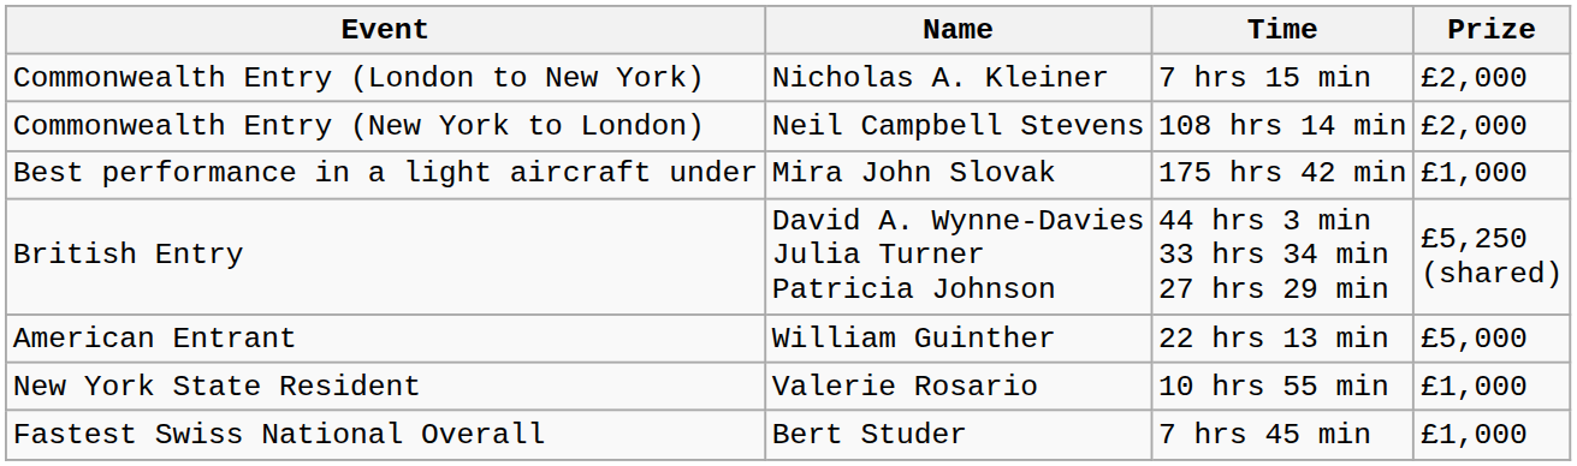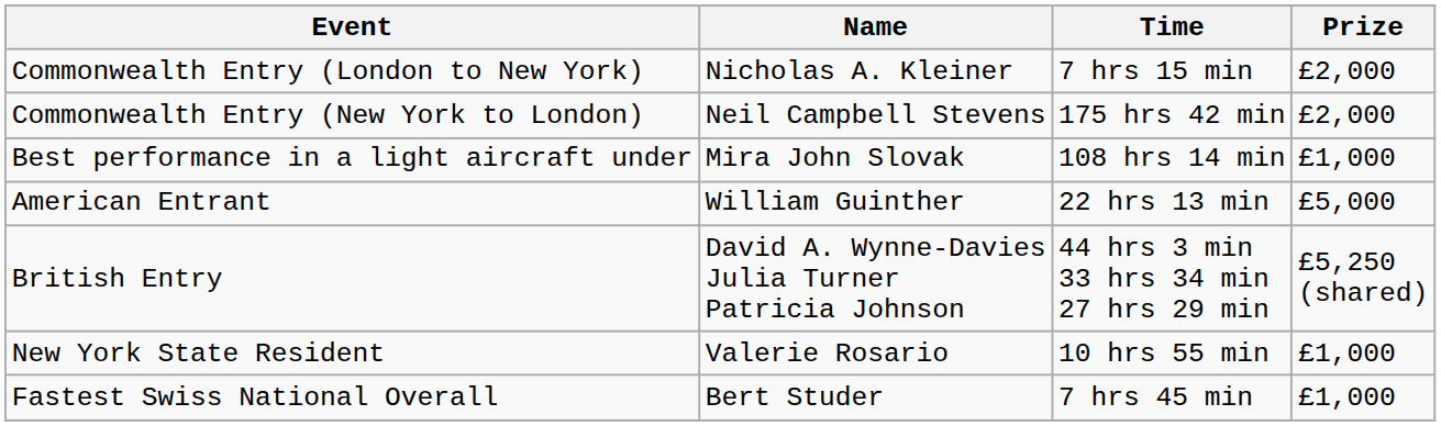 <table class="wikitable">
 <tr>
 <th>Event</th>
 <th>Name</th>
 <th>Time</th>
 <th>Prize</th>
 </tr>
 <tr>
 <td>Commonwealth Entry (London to New York)</td>
 <td>Nicholas A. Kleiner</td>
 <td>7 hrs 15 min</td>
 <td>£2,000</td>
 </tr>
 <tr>
 <td>Commonwealth Entry (New York to London)</td>
 <td>Neil Campbell Stevens</td>
-<td>108 hrs 14 min</td>
+<td>175 hrs 42 min</td>
 <td>£2,000</td>
 </tr>
 <tr>
 <td>Best performance in a light aircraft under </td>
 <td>Mira John Slovak</td>
-<td>175 hrs 42 min</td>
+<td>108 hrs 14 min</td>
 <td>£1,000</td>
+</tr>
+<tr>
+<td>American Entrant</td>
+<td>William Guinther</td>
+<td>22 hrs 13 min</td>
+<td>£5,000</td>
 </tr>
 <tr>
 <td>British Entry</td>
 <td>David A. Wynne-Davies<br>Julia Turner<br>Patricia Johnson</td>
 <td>44 hrs 3 min<br>33 hrs 34 min<br>27 hrs 29 min</td>
 <td>£5,250<br>(shared)</td>
-</tr>
-<tr>
-<td>American Entrant</td>
-<td>William Guinther</td>
-<td>22 hrs 13 min</td>
-<td>£5,000</td>
 </tr>
 <tr>
 <td>New York State Resident</td>
 <td>Valerie Rosario</td>
 <td>10 hrs 55 min</td>
 <td>£1,000</td>
 </tr>
 <tr>
 <td>Fastest Swiss National Overall</td>
 <td>Bert Studer</td>
 <td>7 hrs 45 min</td>
 <td>£1,000</td>
 </tr>
 </table>
